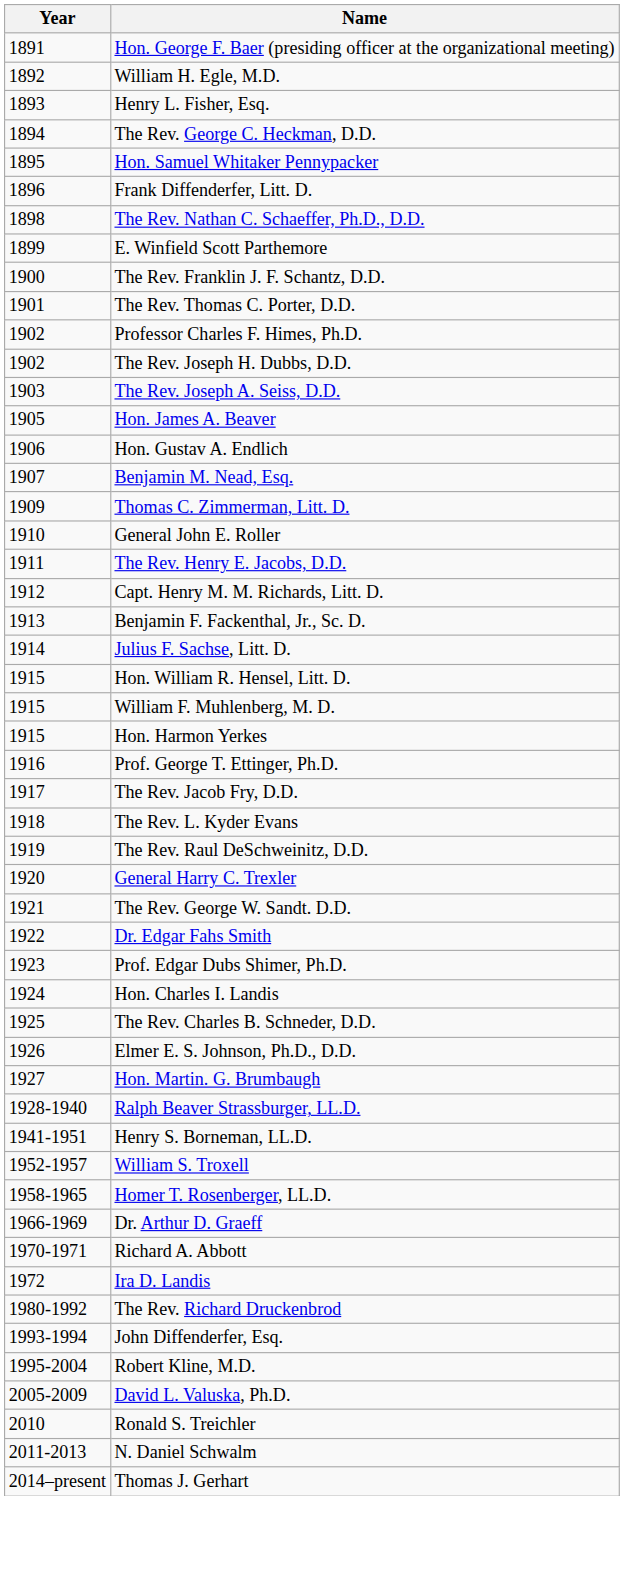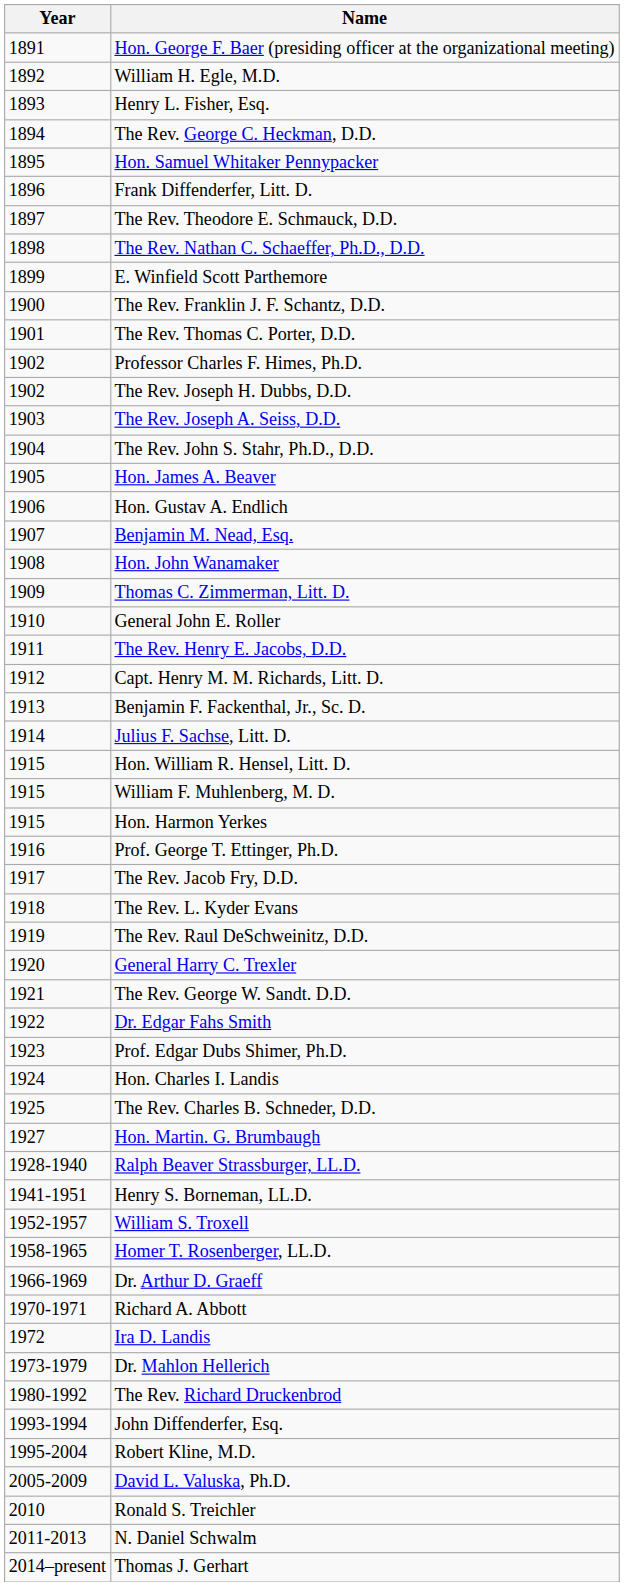 <table class="wikitable">
 <tr>
 <th>Year</th>
 <th>Name</th>
 </tr>
 <tr>
 <td>1891</td>
 <td><a href='#'>Hon. George F. Baer</a> (presiding officer at the organizational meeting)</td>
 </tr>
 <tr>
 <td>1892</td>
 <td>William H. Egle, M.D.</td>
 </tr>
 <tr>
 <td>1893</td>
 <td>Henry L. Fisher, Esq.</td>
 </tr>
 <tr>
 <td>1894</td>
 <td>The Rev. <a href='#'>George C. Heckman</a>, D.D.</td>
 </tr>
 <tr>
 <td>1895</td>
 <td><a href='#'>Hon. Samuel Whitaker Pennypacker</a></td>
 </tr>
 <tr>
 <td>1896</td>
 <td>Frank Diffenderfer, Litt. D.</td>
 </tr>
 <tr>
+<td>1897</td>
+<td>The Rev. Theodore E. Schmauck, D.D.</td>
+</tr>
+<tr>
 <td>1898</td>
 <td><a href='#'>The Rev. Nathan C. Schaeffer, Ph.D., D.D.</a></td>
 </tr>
 <tr>
 <td>1899</td>
 <td>E. Winfield Scott Parthemore</td>
 </tr>
 <tr>
 <td>1900</td>
 <td>The Rev. Franklin J. F. Schantz, D.D.</td>
 </tr>
 <tr>
 <td>1901</td>
 <td>The Rev. Thomas C. Porter, D.D.</td>
 </tr>
 <tr>
 <td>1902</td>
 <td>Professor Charles F. Himes, Ph.D.</td>
 </tr>
 <tr>
 <td>1902</td>
 <td>The Rev. Joseph H. Dubbs, D.D.</td>
 </tr>
 <tr>
 <td>1903</td>
 <td><a href='#'>The Rev. Joseph A. Seiss, D.D.</a></td>
 </tr>
 <tr>
+<td>1904</td>
+<td>The Rev. John S. Stahr, Ph.D., D.D.</td>
+</tr>
+<tr>
 <td>1905</td>
 <td><a href='#'>Hon. James A. Beaver</a></td>
 </tr>
 <tr>
 <td>1906</td>
 <td>Hon. Gustav A. Endlich</td>
 </tr>
 <tr>
 <td>1907</td>
 <td><a href='#'>Benjamin M. Nead, Esq.</a></td>
+</tr>
+<tr>
+<td>1908</td>
+<td><a href='#'>Hon. John Wanamaker</a></td>
 </tr>
 <tr>
 <td>1909</td>
 <td><a href='#'>Thomas C. Zimmerman, Litt. D.</a></td>
 </tr>
 <tr>
 <td>1910</td>
 <td>General John E. Roller</td>
 </tr>
 <tr>
 <td>1911</td>
 <td><a href='#'>The Rev. Henry E. Jacobs, D.D.</a></td>
 </tr>
 <tr>
 <td>1912</td>
 <td>Capt. Henry M. M. Richards, Litt. D.</td>
 </tr>
 <tr>
 <td>1913</td>
 <td>Benjamin F. Fackenthal, Jr., Sc. D.</td>
 </tr>
 <tr>
 <td>1914</td>
 <td><a href='#'>Julius F. Sachse</a>, Litt. D.</td>
 </tr>
 <tr>
 <td>1915</td>
 <td>Hon. William R. Hensel, Litt. D.</td>
 </tr>
 <tr>
 <td>1915</td>
 <td>William F. Muhlenberg, M. D.</td>
 </tr>
 <tr>
 <td>1915</td>
 <td>Hon. Harmon Yerkes</td>
 </tr>
 <tr>
 <td>1916</td>
 <td>Prof. George T. Ettinger, Ph.D.</td>
 </tr>
 <tr>
 <td>1917</td>
 <td>The Rev. Jacob Fry, D.D.</td>
 </tr>
 <tr>
 <td>1918</td>
 <td>The Rev. L. Kyder Evans</td>
 </tr>
 <tr>
 <td>1919</td>
 <td>The Rev. Raul DeSchweinitz, D.D.</td>
 </tr>
 <tr>
 <td>1920</td>
 <td><a href='#'>General Harry C. Trexler</a></td>
 </tr>
 <tr>
 <td>1921</td>
 <td>The Rev. George W. Sandt. D.D.</td>
 </tr>
 <tr>
 <td>1922</td>
 <td><a href='#'>Dr. Edgar Fahs Smith</a></td>
 </tr>
 <tr>
 <td>1923</td>
 <td>Prof. Edgar Dubs Shimer, Ph.D.</td>
 </tr>
 <tr>
 <td>1924</td>
 <td>Hon. Charles I. Landis</td>
 </tr>
 <tr>
 <td>1925</td>
 <td>The Rev. Charles B. Schneder, D.D.</td>
 </tr>
 <tr>
-<td>1926</td>
-<td>Elmer E. S. Johnson, Ph.D., D.D.</td>
-</tr>
-<tr>
 <td>1927</td>
 <td><a href='#'>Hon. Martin. G. Brumbaugh</a></td>
 </tr>
 <tr>
 <td>1928-1940</td>
 <td><a href='#'>Ralph Beaver Strassburger, LL.D.</a></td>
 </tr>
 <tr>
 <td>1941-1951</td>
 <td>Henry S. Borneman, LL.D.</td>
 </tr>
 <tr>
 <td>1952-1957</td>
 <td><a href='#'>William S. Troxell</a></td>
 </tr>
 <tr>
 <td>1958-1965</td>
 <td><a href='#'>Homer T. Rosenberger</a>, LL.D.</td>
 </tr>
 <tr>
 <td>1966-1969</td>
 <td>Dr. <a href='#'>Arthur D. Graeff</a></td>
 </tr>
 <tr>
 <td>1970-1971</td>
 <td>Richard A. Abbott</td>
 </tr>
 <tr>
 <td>1972</td>
 <td><a href='#'>Ira D. Landis</a></td>
 </tr>
 <tr>
+<td>1973-1979</td>
+<td>Dr. <a href='#'>Mahlon Hellerich</a></td>
+</tr>
+<tr>
 <td>1980-1992</td>
 <td>The Rev. <a href='#'>Richard Druckenbrod</a></td>
 </tr>
 <tr>
 <td>1993-1994</td>
 <td>John Diffenderfer, Esq.</td>
 </tr>
 <tr>
 <td>1995-2004</td>
 <td>Robert Kline, M.D.</td>
 </tr>
 <tr>
 <td>2005-2009</td>
 <td><a href='#'>David L. Valuska</a>, Ph.D.</td>
 </tr>
 <tr>
 <td>2010</td>
 <td>Ronald S. Treichler</td>
 </tr>
 <tr>
 <td>2011-2013</td>
 <td>N. Daniel Schwalm</td>
 </tr>
 <tr>
 <td>2014–present</td>
 <td>Thomas J. Gerhart</td>
 </tr>
 </table>
